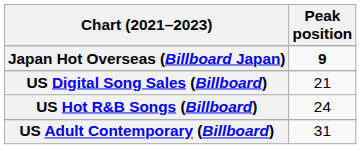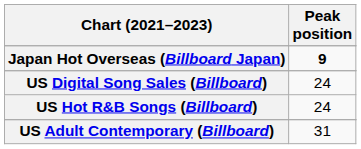 <table class="wikitable sortable plainrowheaders" style="text-align:center">
 <tr>
 <th scope="col">Chart (2021–2023)</th>
 <th scope="col">Peak<br>position</th>
 </tr>
 <tr>
 </tr>
 <tr>
 <th scope="row">Japan Hot Overseas (<a href='#'><em>Billboard</em> Japan</a>)</th>
 <td><strong>9</strong></td>
 </tr>
 <tr>
 </tr>
 <tr>
 </tr>
 <tr>
 <th scope="row">US <a href='#'>Digital Song Sales</a> (<em><a href='#'>Billboard</a></em>)</th>
-<td>21</td>
+<td>24</td>
 </tr>
 <tr>
 <th scope="row">US <a href='#'>Hot R&B Songs</a> (<em><a href='#'>Billboard</a></em>)</th>
 <td>24</td>
 </tr>
 <tr>
 </tr>
 <tr>
 <th scope="row">US <a href='#'>Adult Contemporary</a> (<em><a href='#'>Billboard</a></em>)</th>
 <td>31</td>
 </tr>
 </table>
